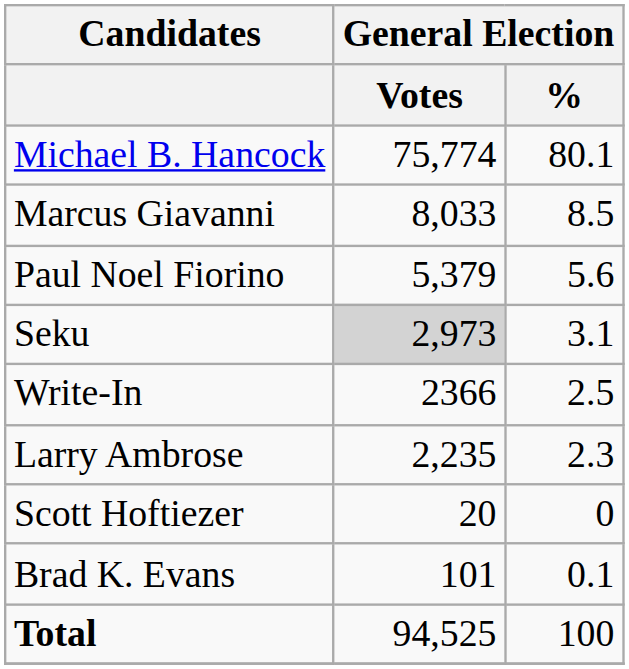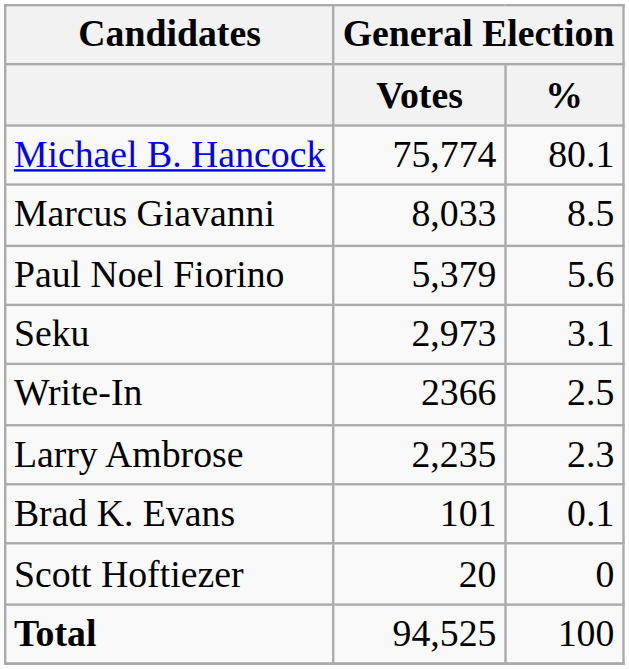 <table class=wikitable>
 <tr>
 <th colspan=1><strong>Candidates</strong></th>
 <th colspan=2><strong>General Election</strong></th>
 </tr>
 <tr>
 <th></th>
 <th>Votes</th>
 <th>%</th>
 </tr>
 <tr>
 <td><a href='#'>Michael B. Hancock</a></td>
 <td align="right">75,774</td>
 <td align="right">80.1</td>
 </tr>
 <tr>
 <td>Marcus Giavanni</td>
 <td align="right">8,033</td>
 <td align="right">8.5</td>
 </tr>
 <tr>
 <td>Paul Noel Fiorino</td>
 <td align="right">5,379</td>
 <td align="right">5.6</td>
 </tr>
 <tr>
 <td>Seku</td>
-<td align="right" style="background: lightgrey;">2,973</td>
+<td align="right">2,973</td>
 <td align="right">3.1</td>
 </tr>
 <tr>
 <td>Write-In</td>
 <td align="right">2366</td>
 <td align="right">2.5</td>
 </tr>
 <tr>
 <td>Larry Ambrose</td>
 <td align="right">2,235</td>
 <td align="right">2.3</td>
 </tr>
 <tr>
+<td>Brad K. Evans</td>
+<td align="right">101</td>
+<td align="right">0.1</td>
+</tr>
+<tr>
 <td>Scott Hoftiezer</td>
 <td align="right">20</td>
 <td align="right">0</td>
-</tr>
-<tr>
-<td>Brad K. Evans</td>
-<td align="right">101</td>
-<td align="right">0.1</td>
 </tr>
 <tr>
 <td><strong>Total</strong></td>
 <td align="right">94,525</td>
 <td align="right">100</td>
 </tr>
 <tr>
 </tr>
 </table>
